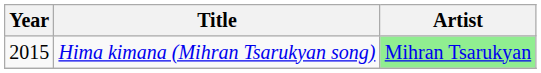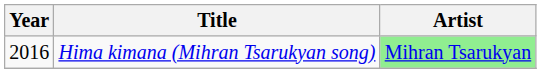 <table class="wikitable sortable">
 <tr>
 <th scope="col">Year</th>
 <th scope="col">Title</th>
 <th scope="col">Artist</th>
 </tr>
 <tr>
-<td align="center">2015</td>
+<td align="center">2016</td>
 <td scope="col"><em><a href='#'>Hima kimana (Mihran Tsarukyan song)</a></em></td>
 <td style="background: lightgreen;"><a href='#'>Mihran Tsarukyan</a></td>
 </tr>
 <tr>
 </tr>
 </table>
